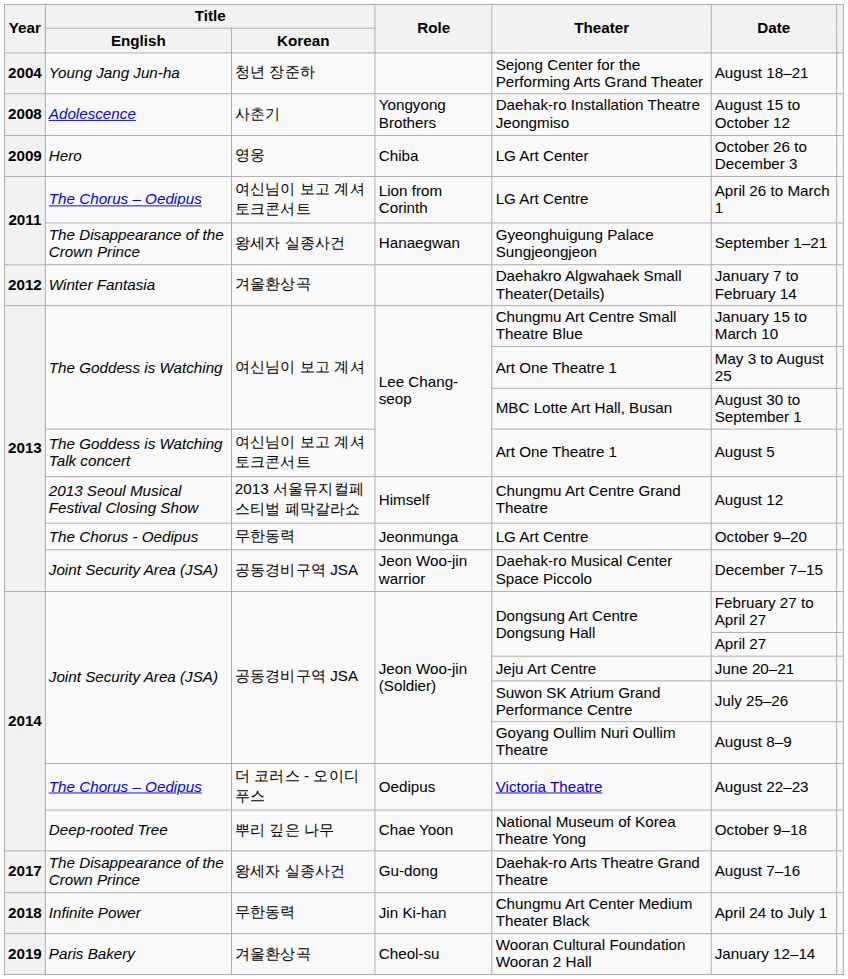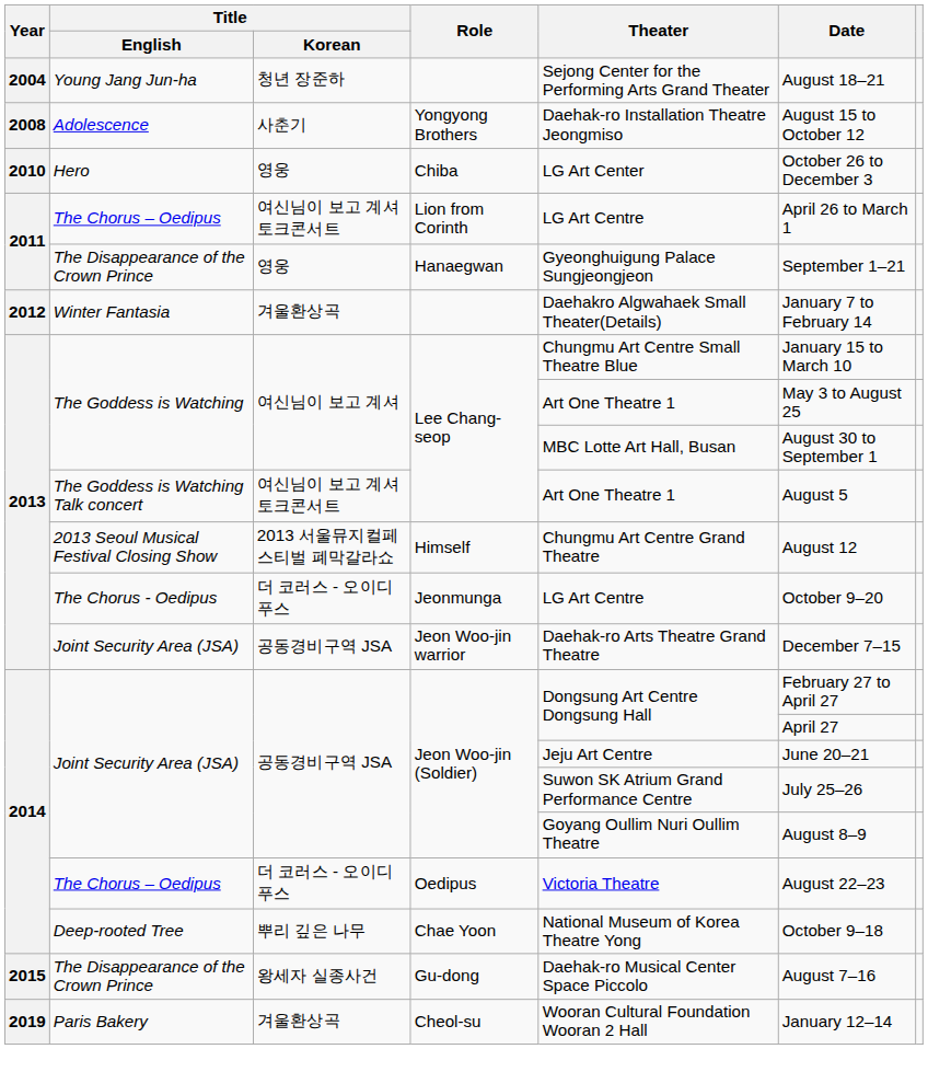 <table class="wikitable sortable plainrowheaders" style="text-align:left; font-size:100%; padding:0 auto; width:100%; margin:auto">
 <tr>
 <th rowspan="2" scope="col">Year</th>
 <th colspan="2" scope="col">Title</th>
 <th rowspan="2" scope="col">Role</th>
 <th rowspan="2" scope="col">Theater</th>
 <th rowspan="2" scope="col">Date</th>
 <th rowspan="2" scope="col" class="unsortable"></th>
 </tr>
 <tr>
 <th>English</th>
 <th>Korean</th>
 </tr>
 <tr>
 <th scope="row">2004</th>
 <td><em>Young Jang Jun-ha</em></td>
 <td>청년 장준하</td>
 <td></td>
 <td>Sejong Center for the Performing Arts Grand Theater</td>
 <td>August 18–21</td>
 <td style="text-align:center"></td>
 </tr>
 <tr>
 <th scope="row">2008</th>
 <td><em><a href='#'>Adolescence</a></em></td>
 <td>사춘기</td>
 <td>Yongyong Brothers</td>
 <td>Daehak-ro Installation Theatre Jeongmiso</td>
 <td>August 15 to October 12</td>
 <td style="text-align:center"></td>
 </tr>
 <tr>
-<th scope="row">2009</th>
+<th scope="row">2010</th>
 <td><em>Hero</em></td>
 <td>영웅</td>
 <td>Chiba</td>
 <td>LG Art Center</td>
 <td>October 26 to December 3</td>
 <td style="text-align:center"></td>
 </tr>
 <tr>
 <th rowspan="2" scope="row">2011</th>
 <td><em><a href='#'>The Chorus – Oedipus</a></em></td>
 <td>여신님이 보고 계셔 토크콘서트</td>
 <td>Lion from Corinth</td>
 <td>LG Art Centre</td>
 <td>April 26 to March 1</td>
 <td style="text-align:center"></td>
 </tr>
 <tr>
 <td><em>The Disappearance of the Crown Prince</em></td>
-<td>왕세자 실종사건</td>
+<td>영웅</td>
 <td>Hanaegwan</td>
 <td>Gyeonghuigung Palace Sungjeongjeon</td>
 <td>September 1–21</td>
 <td style="text-align:center"></td>
 </tr>
 <tr>
 <th scope="row">2012</th>
 <td><em>Winter Fantasia</em></td>
 <td>겨울환상곡</td>
 <td></td>
 <td>Daehakro Algwahaek Small Theater(Details)</td>
 <td>January 7 to February 14</td>
 <td style="text-align:center"></td>
 </tr>
 <tr>
 <th rowspan="7" scope="row">2013</th>
 <td rowspan="3"><em>The Goddess is Watching</em></td>
 <td rowspan="3">여신님이 보고 계셔</td>
 <td rowspan="4">Lee Chang-seop</td>
 <td>Chungmu Art Centre Small Theatre Blue</td>
 <td>January 15 to March 10</td>
 <td style="text-align:center"></td>
 </tr>
 <tr>
 <td>Art One Theatre 1</td>
 <td>May 3 to August 25</td>
 <td></td>
 </tr>
 <tr>
 <td>MBC Lotte Art Hall, Busan</td>
 <td>August 30 to September 1</td>
 <td></td>
 </tr>
 <tr>
 <td><em>The Goddess is Watching Talk concert</em></td>
 <td>여신님이 보고 계셔 토크콘서트</td>
 <td>Art One Theatre 1</td>
 <td>August 5</td>
 <td style="text-align:center"></td>
 </tr>
 <tr>
 <td><em>2013 Seoul Musical Festival Closing Show</em></td>
 <td>2013 서울뮤지컬페스티벌 폐막갈라쇼</td>
 <td>Himself</td>
 <td>Chungmu Art Centre Grand Theatre</td>
 <td>August 12</td>
 <td></td>
 </tr>
 <tr>
 <td><em>The Chorus - Oedipus</em></td>
-<td>무한동력</td>
+<td>더 코러스 - 오이디푸스</td>
 <td>Jeonmunga</td>
 <td>LG Art Centre</td>
 <td>October 9–20</td>
 <td style="text-align:center"></td>
 </tr>
 <tr>
 <td><em>Joint Security Area (JSA)</em></td>
 <td>공동경비구역 JSA</td>
 <td>Jeon Woo-jin warrior</td>
-<td>Daehak-ro Musical Center Space Piccolo</td>
+<td>Daehak-ro Arts Theatre Grand Theatre</td>
 <td>December 7–15</td>
 <td style="text-align:center"></td>
 </tr>
 <tr>
 <th rowspan="7" scope="row">2014</th>
 <td rowspan="5"><em>Joint Security Area (JSA)</em></td>
 <td rowspan="5">공동경비구역 JSA</td>
 <td rowspan="5">Jeon Woo-jin (Soldier)</td>
 <td rowspan="2">Dongsung Art Centre Dongsung Hall</td>
 <td>February 27 to April 27</td>
 <td style="text-align:center"></td>
 </tr>
 <tr>
 <td>April 27</td>
 <td></td>
 </tr>
 <tr>
 <td>Jeju Art Centre</td>
 <td>June 20–21</td>
 <td></td>
 </tr>
 <tr>
 <td>Suwon SK Atrium Grand Performance Centre</td>
 <td>July 25–26</td>
 <td></td>
 </tr>
 <tr>
 <td>Goyang Oullim Nuri Oullim Theatre</td>
 <td>August 8–9</td>
 <td></td>
 </tr>
 <tr>
 <td><em><a href='#'>The Chorus – Oedipus</a></em></td>
 <td>더 코러스 - 오이디푸스</td>
 <td>Oedipus</td>
 <td><a href='#'>Victoria Theatre</a></td>
 <td>August 22–23</td>
 <td style="text-align:center"></td>
 </tr>
 <tr>
 <td><em>Deep-rooted Tree</em></td>
 <td>뿌리 깊은 나무</td>
 <td>Chae Yoon</td>
 <td>National Museum of Korea Theatre Yong</td>
 <td>October 9–18</td>
 <td style="text-align:center"></td>
 </tr>
 <tr>
-<th scope="row">2017</th>
+<th scope="row">2015</th>
 <td><em>The Disappearance of the Crown Prince</em></td>
 <td>왕세자 실종사건</td>
 <td>Gu-dong</td>
-<td>Daehak-ro Arts Theatre Grand Theatre</td>
+<td>Daehak-ro Musical Center Space Piccolo</td>
 <td>August 7–16</td>
-<td style="text-align:center"></td>
-</tr>
-<tr>
-<th scope="row">2018</th>
-<td><em>Infinite Power</em></td>
-<td>무한동력</td>
-<td>Jin Ki-han</td>
-<td>Chungmu Art Center Medium Theater Black</td>
-<td>April 24 to July 1</td>
 <td style="text-align:center"></td>
 </tr>
 <tr>
 <th scope="row">2019</th>
 <td><em>Paris Bakery</em></td>
 <td>겨울환상곡</td>
 <td>Cheol-su</td>
 <td>Wooran Cultural Foundation Wooran 2 Hall</td>
 <td>January 12–14</td>
 <td style="text-align:center"></td>
 </tr>
 </table>
